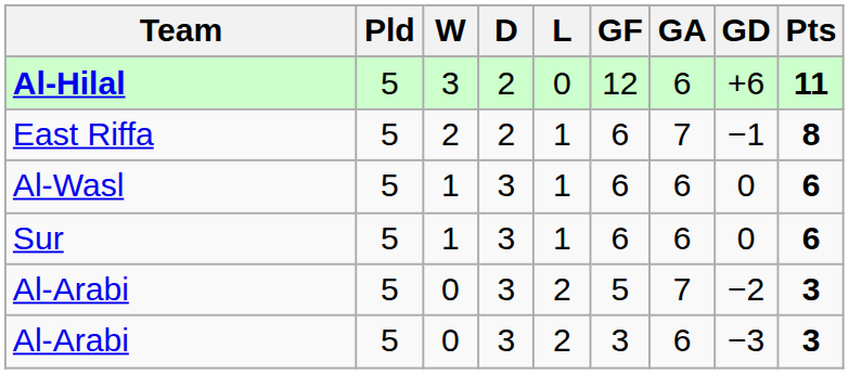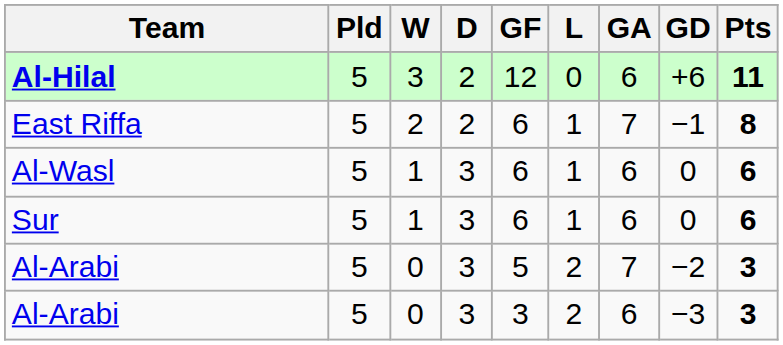 <table class="wikitable" style="text-align:center;">
 <tr>
 <th width=165>Team</th>
 <th width=20>Pld</th>
 <th width=20>W</th>
 <th width=20>D</th>
+<th width=20>GF</th>
 <th width=20>L</th>
-<th width=20>GF</th>
 <th width=20>GA</th>
 <th width=20>GD</th>
 <th width=20>Pts</th>
 </tr>
 <tr bgcolor=ccffcc>
 <td style="text-align:left;"> <strong><a href='#'>Al-Hilal</a></strong></td>
 <td>5</td>
 <td>3</td>
 <td>2</td>
+<td>12</td>
 <td>0</td>
-<td>12</td>
 <td>6</td>
 <td>+6</td>
 <td><strong>11</strong></td>
 </tr>
 <tr>
 <td style="text-align:left;"> <a href='#'>East Riffa</a></td>
 <td>5</td>
 <td>2</td>
 <td>2</td>
+<td>6</td>
 <td>1</td>
-<td>6</td>
 <td>7</td>
 <td>−1</td>
 <td><strong>8</strong></td>
 </tr>
 <tr>
 <td style="text-align:left;"> <a href='#'>Al-Wasl</a></td>
 <td>5</td>
 <td>1</td>
 <td>3</td>
+<td>6</td>
 <td>1</td>
-<td>6</td>
 <td>6</td>
 <td>0</td>
 <td><strong>6</strong></td>
 </tr>
 <tr>
 <td style="text-align:left;"> <a href='#'>Sur</a></td>
 <td>5</td>
 <td>1</td>
 <td>3</td>
+<td>6</td>
 <td>1</td>
-<td>6</td>
 <td>6</td>
 <td>0</td>
 <td><strong>6</strong></td>
 </tr>
 <tr>
 <td style="text-align:left;"> <a href='#'>Al-Arabi</a></td>
 <td>5</td>
 <td>0</td>
 <td>3</td>
+<td>5</td>
 <td>2</td>
-<td>5</td>
 <td>7</td>
 <td>−2</td>
 <td><strong>3</strong></td>
 </tr>
 <tr>
 <td style="text-align:left;"> <a href='#'>Al-Arabi</a></td>
 <td>5</td>
 <td>0</td>
 <td>3</td>
+<td>3</td>
 <td>2</td>
-<td>3</td>
 <td>6</td>
 <td>−3</td>
 <td><strong>3</strong></td>
 </tr>
 </table>
